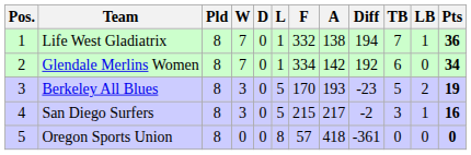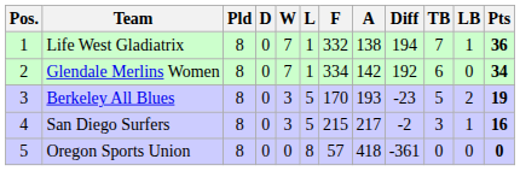 <table class="wikitable" style="text-align: center;">
 <tr>
 <th>Pos.</th>
 <th>Team</th>
 <th>Pld</th>
+<th>D</th>
 <th>W</th>
-<th>D</th>
 <th>L</th>
 <th>F</th>
 <th>A</th>
 <th>Diff</th>
 <th>TB</th>
 <th>LB</th>
 <th>Pts</th>
 </tr>
 <tr bgcolor=ccffcc>
 <td>1</td>
 <td align=left>Life West Gladiatrix</td>
 <td>8</td>
+<td>0</td>
 <td>7</td>
-<td>0</td>
 <td>1</td>
 <td>332</td>
 <td>138</td>
 <td>194</td>
 <td>7</td>
 <td>1</td>
 <td><strong>36</strong></td>
 </tr>
 <tr bgcolor=ccffcc>
 <td>2</td>
 <td align=left><a href='#'>Glendale Merlins</a> Women</td>
 <td>8</td>
+<td>0</td>
 <td>7</td>
-<td>0</td>
 <td>1</td>
 <td>334</td>
 <td>142</td>
 <td>192</td>
 <td>6</td>
 <td>0</td>
 <td><strong>34</strong></td>
 </tr>
 <tr bgcolor=ccccff>
 <td>3</td>
 <td align=left><a href='#'>Berkeley All Blues</a></td>
 <td>8</td>
+<td>0</td>
 <td>3</td>
-<td>0</td>
 <td>5</td>
 <td>170</td>
 <td>193</td>
 <td>-23</td>
 <td>5</td>
 <td>2</td>
 <td><strong>19</strong></td>
 </tr>
 <tr bgcolor=ccccff>
 <td>4</td>
 <td align=left>San Diego Surfers</td>
 <td>8</td>
+<td>0</td>
 <td>3</td>
-<td>0</td>
 <td>5</td>
 <td>215</td>
 <td>217</td>
 <td>-2</td>
 <td>3</td>
 <td>1</td>
 <td><strong>16</strong></td>
 </tr>
 <tr bgcolor=ccccff>
 <td>5</td>
 <td align=left>Oregon Sports Union</td>
 <td>8</td>
 <td>0</td>
 <td>0</td>
 <td>8</td>
 <td>57</td>
 <td>418</td>
 <td>-361</td>
 <td>0</td>
 <td>0</td>
 <td><strong>0</strong></td>
 </tr>
 </table>
